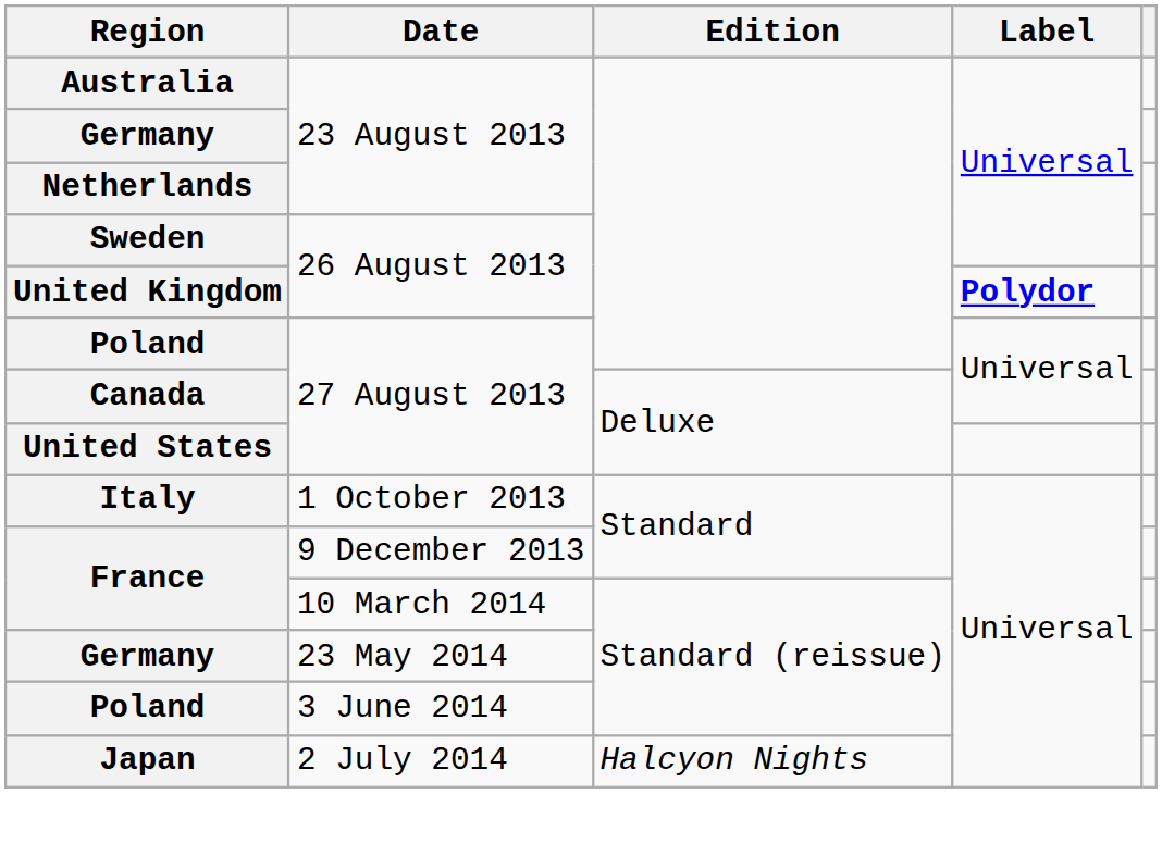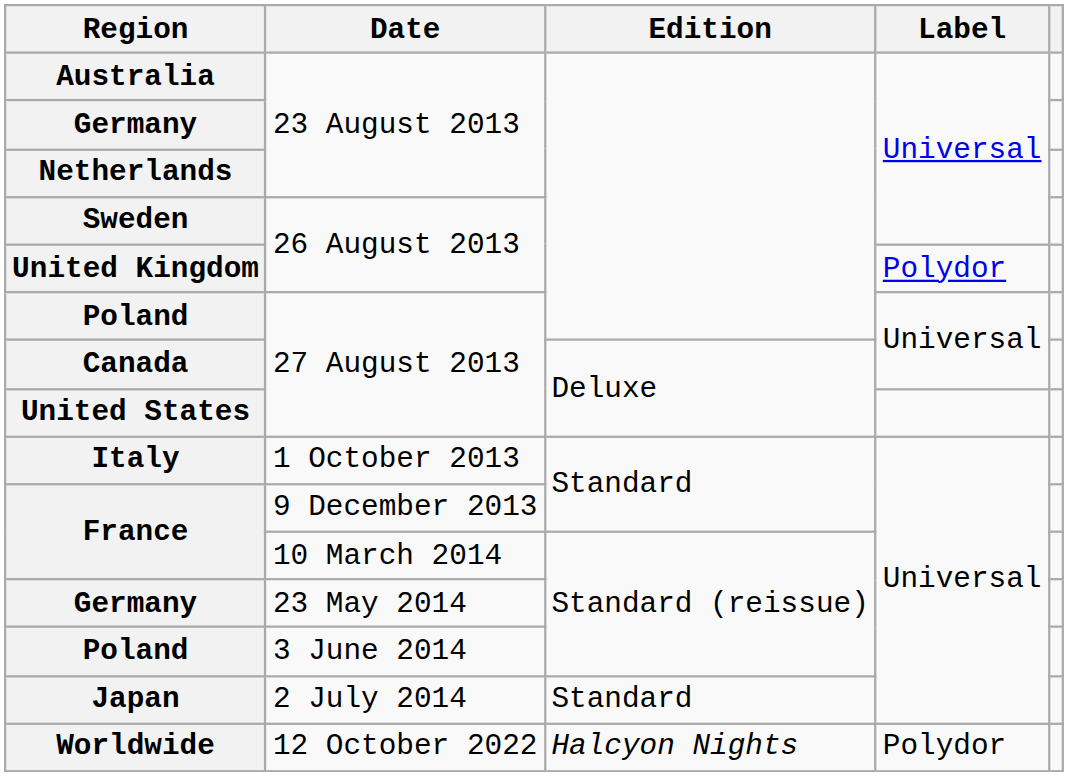 <table class="wikitable plainrowheaders">
 <tr>
 <th scope="col">Region</th>
 <th scope="col">Date</th>
 <th scope="col">Edition</th>
 <th scope="col">Label</th>
 <th scope="col"></th>
 </tr>
 <tr>
 <th scope="row">Australia</th>
 <td rowspan="3">23 August 2013</td>
 <td rowspan="6"></td>
 <td rowspan="4"><a href='#'>Universal</a></td>
 <td align="center"></td>
 </tr>
 <tr>
 <th scope="row">Germany</th>
 <td align="center"></td>
 </tr>
 <tr>
 <th scope="row">Netherlands</th>
 <td align="center"></td>
 </tr>
 <tr>
 <th scope="row">Sweden</th>
 <td rowspan="2">26 August 2013</td>
 <td align="center"></td>
 </tr>
 <tr>
 <th scope="row">United Kingdom</th>
-<td><strong><a href='#'>Polydor</a></strong></td>
+<td><a href='#'>Polydor</a></td>
 <td align="center"></td>
 </tr>
 <tr>
 <th scope="row">Poland</th>
 <td rowspan="3">27 August 2013</td>
 <td rowspan="2">Universal</td>
 <td align="center"></td>
 </tr>
 <tr>
 <th scope="row">Canada</th>
 <td rowspan="2">Deluxe</td>
 <td align="center"></td>
 </tr>
 <tr>
 <th scope="row">United States</th>
 <td></td>
 <td align="center"></td>
 </tr>
 <tr>
 <th scope="row">Italy</th>
 <td>1 October 2013</td>
 <td rowspan="2">Standard</td>
 <td rowspan="6">Universal</td>
 <td align="center"></td>
 </tr>
 <tr>
 <th scope="row" rowspan="2">France</th>
 <td>9 December 2013</td>
 <td align="center"></td>
 </tr>
 <tr>
 <td>10 March 2014</td>
 <td rowspan="3">Standard (reissue)</td>
 <td align="center"></td>
 </tr>
 <tr>
 <th scope="row">Germany</th>
 <td>23 May 2014</td>
 <td align="center"></td>
 </tr>
 <tr>
 <th scope="row">Poland</th>
 <td>3 June 2014</td>
 <td align="center"></td>
 </tr>
 <tr>
 <th scope="row">Japan</th>
 <td>2 July 2014</td>
+<td>Standard</td>
+<td align="center"></td>
+</tr>
+<tr>
+<th scope="row">Worldwide</th>
+<td>12 October 2022</td>
 <td><em>Halcyon Nights</em></td>
+<td>Polydor</td>
 <td align="center"></td>
 </tr>
 </table>
